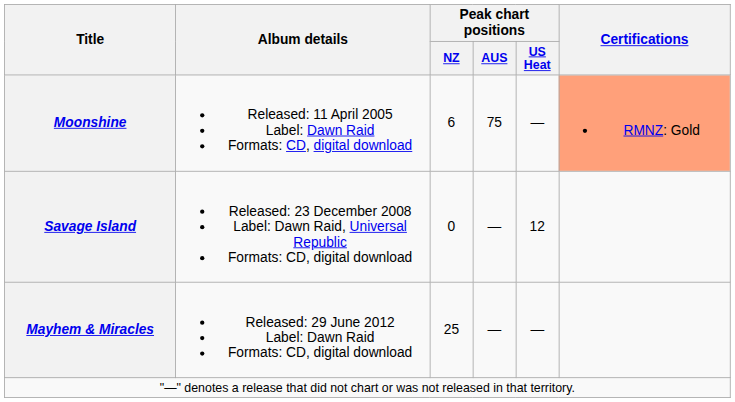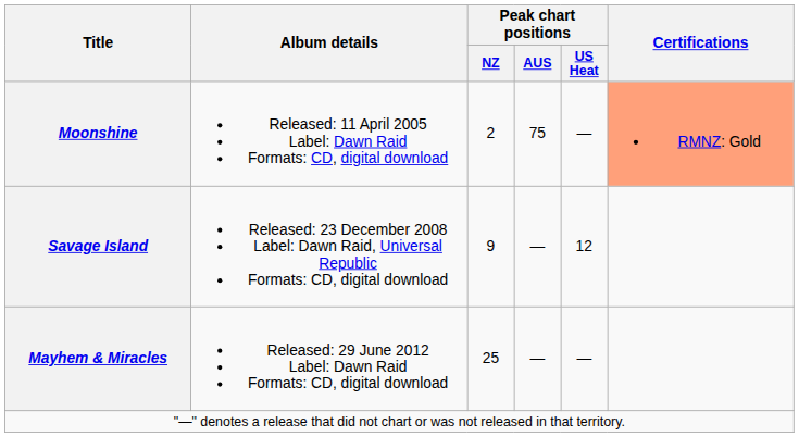 <table class="wikitable plainrowheaders" style="text-align:center;" border="1">
 <tr>
 <th scope="col" rowspan="2" style="width:12em;">Title</th>
 <th scope="col" rowspan="2" style="width:18em;">Album details</th>
 <th scope="col" colspan="3">Peak chart positions</th>
 <th scope="col" rowspan="2" style="width:12em;"><a href='#'>Certifications</a></th>
 </tr>
 <tr>
 <th scope="col" style="width:3em;font-size:90%;"><a href='#'>NZ</a><br></th>
 <th scope="col" style="width:3em;font-size:90%;"><a href='#'>AUS</a><br></th>
 <th scope="col" style="width:3em;font-size:90%;"><a href='#'>US Heat</a><br></th>
 </tr>
 <tr>
 <th scope="row"><em><a href='#'>Moonshine</a></em></th>
 <td><br><ul><li>Released: 11 April 2005</li><li>Label: <a href='#'>Dawn Raid</a></li><li>Formats: <a href='#'>CD</a>, <a href='#'>digital download</a></li></ul></td>
-<td>6</td>
+<td>2</td>
 <td>75</td>
 <td>—</td>
 <td style="background: lightsalmon;"><br><ul><li><a href='#'>RMNZ</a>: Gold</li></ul></td>
 </tr>
 <tr>
 <th scope="row"><em><a href='#'>Savage Island</a></em></th>
 <td><br><ul><li>Released: 23 December 2008</li><li>Label: Dawn Raid, <a href='#'>Universal Republic</a></li><li>Formats: CD, digital download</li></ul></td>
-<td>0</td>
+<td>9</td>
 <td>—</td>
 <td>12</td>
 <td></td>
 </tr>
 <tr>
 <th scope="row"><em><a href='#'>Mayhem & Miracles</a></em></th>
 <td><br><ul><li>Released: 29 June 2012</li><li>Label: Dawn Raid</li><li>Formats: CD, digital download</li></ul></td>
 <td>25</td>
 <td>—</td>
 <td>—</td>
 <td></td>
 </tr>
 <tr>
 <td align="center" colspan="6" style="font-size:90%">"—" denotes a release that did not chart or was not released in that territory.</td>
 </tr>
 </table>
